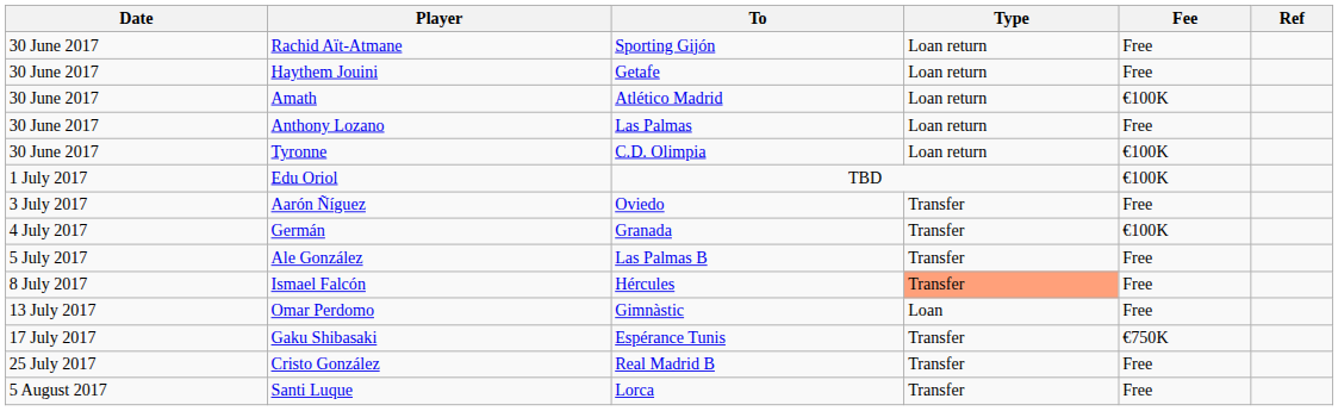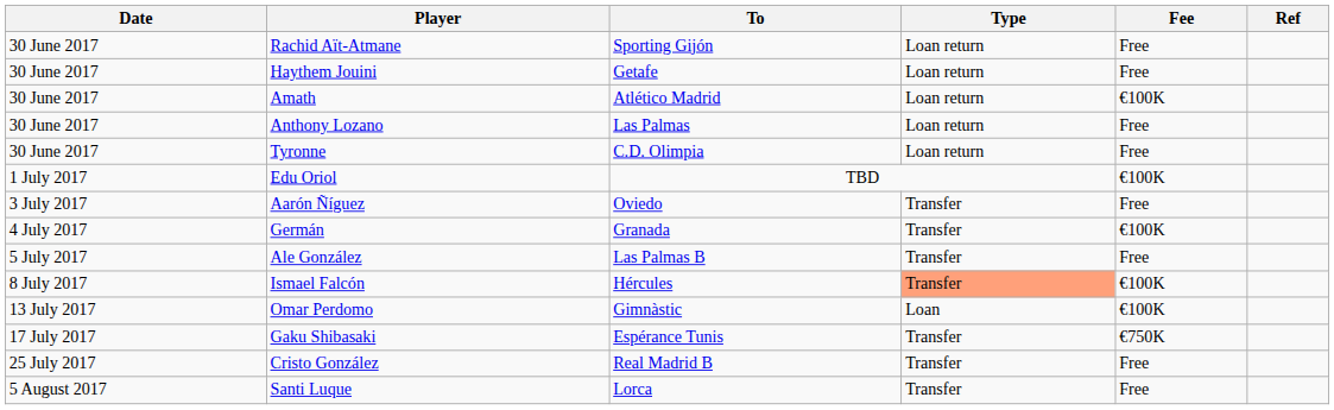 <table class="wikitable" style="width:80%;">
 <tr>
 <th><strong>Date</strong></th>
 <th><strong>Player</strong></th>
 <th><strong>To</strong></th>
 <th><strong>Type</strong></th>
 <th><strong>Fee</strong></th>
 <th><strong>Ref</strong></th>
 </tr>
 <tr>
 <td>30 June 2017</td>
 <td> <a href='#'>Rachid Aït-Atmane</a></td>
 <td> <a href='#'>Sporting Gijón</a></td>
 <td>Loan return</td>
 <td>Free</td>
 <td></td>
 </tr>
 <tr>
 <td>30 June 2017</td>
 <td> <a href='#'>Haythem Jouini</a></td>
 <td> <a href='#'>Getafe</a></td>
 <td>Loan return</td>
 <td>Free</td>
 <td></td>
 </tr>
 <tr>
 <td>30 June 2017</td>
 <td> <a href='#'>Amath</a></td>
 <td> <a href='#'>Atlético Madrid</a></td>
 <td>Loan return</td>
 <td>€100K</td>
 <td></td>
 </tr>
 <tr>
 <td>30 June 2017</td>
 <td> <a href='#'>Anthony Lozano</a></td>
 <td> <a href='#'>Las Palmas</a></td>
 <td>Loan return</td>
 <td>Free</td>
 <td></td>
 </tr>
 <tr>
 <td>30 June 2017</td>
 <td> <a href='#'>Tyronne</a></td>
 <td> <a href='#'>C.D. Olimpia</a></td>
 <td>Loan return</td>
-<td>€100K</td>
+<td>Free</td>
 <td></td>
 </tr>
 <tr>
 <td>1 July 2017</td>
 <td> <a href='#'>Edu Oriol</a></td>
 <td colspan=2 align=center>TBD</td>
 <td>€100K</td>
 <td></td>
 </tr>
 <tr>
 <td>3 July 2017</td>
 <td> <a href='#'>Aarón Ñíguez</a></td>
 <td> <a href='#'>Oviedo</a></td>
 <td>Transfer</td>
 <td>Free</td>
 <td></td>
 </tr>
 <tr>
 <td>4 July 2017</td>
 <td> <a href='#'>Germán</a></td>
 <td> <a href='#'>Granada</a></td>
 <td>Transfer</td>
 <td>€100K</td>
 <td></td>
 </tr>
 <tr>
 <td>5 July 2017</td>
 <td> <a href='#'>Ale González</a></td>
 <td> <a href='#'>Las Palmas B</a></td>
 <td>Transfer</td>
 <td>Free</td>
 <td></td>
 </tr>
 <tr>
 <td>8 July 2017</td>
 <td> <a href='#'>Ismael Falcón</a></td>
 <td> <a href='#'>Hércules</a></td>
 <td style="background: lightsalmon;">Transfer</td>
-<td>Free</td>
+<td>€100K</td>
 <td></td>
 </tr>
 <tr>
 <td>13 July 2017</td>
 <td> <a href='#'>Omar Perdomo</a></td>
 <td> <a href='#'>Gimnàstic</a></td>
 <td>Loan</td>
-<td>Free</td>
+<td>€100K</td>
 <td></td>
 </tr>
 <tr>
 <td>17 July 2017</td>
 <td> <a href='#'>Gaku Shibasaki</a></td>
 <td> <a href='#'>Espérance Tunis</a></td>
 <td>Transfer</td>
 <td>€750K</td>
 <td></td>
 </tr>
 <tr>
 <td>25 July 2017</td>
 <td> <a href='#'>Cristo González</a></td>
 <td> <a href='#'>Real Madrid B</a></td>
 <td>Transfer</td>
 <td>Free</td>
 <td></td>
 </tr>
 <tr>
 <td>5 August 2017</td>
 <td> <a href='#'>Santi Luque</a></td>
 <td> <a href='#'>Lorca</a></td>
 <td>Transfer</td>
 <td>Free</td>
 <td></td>
 </tr>
 </table>
